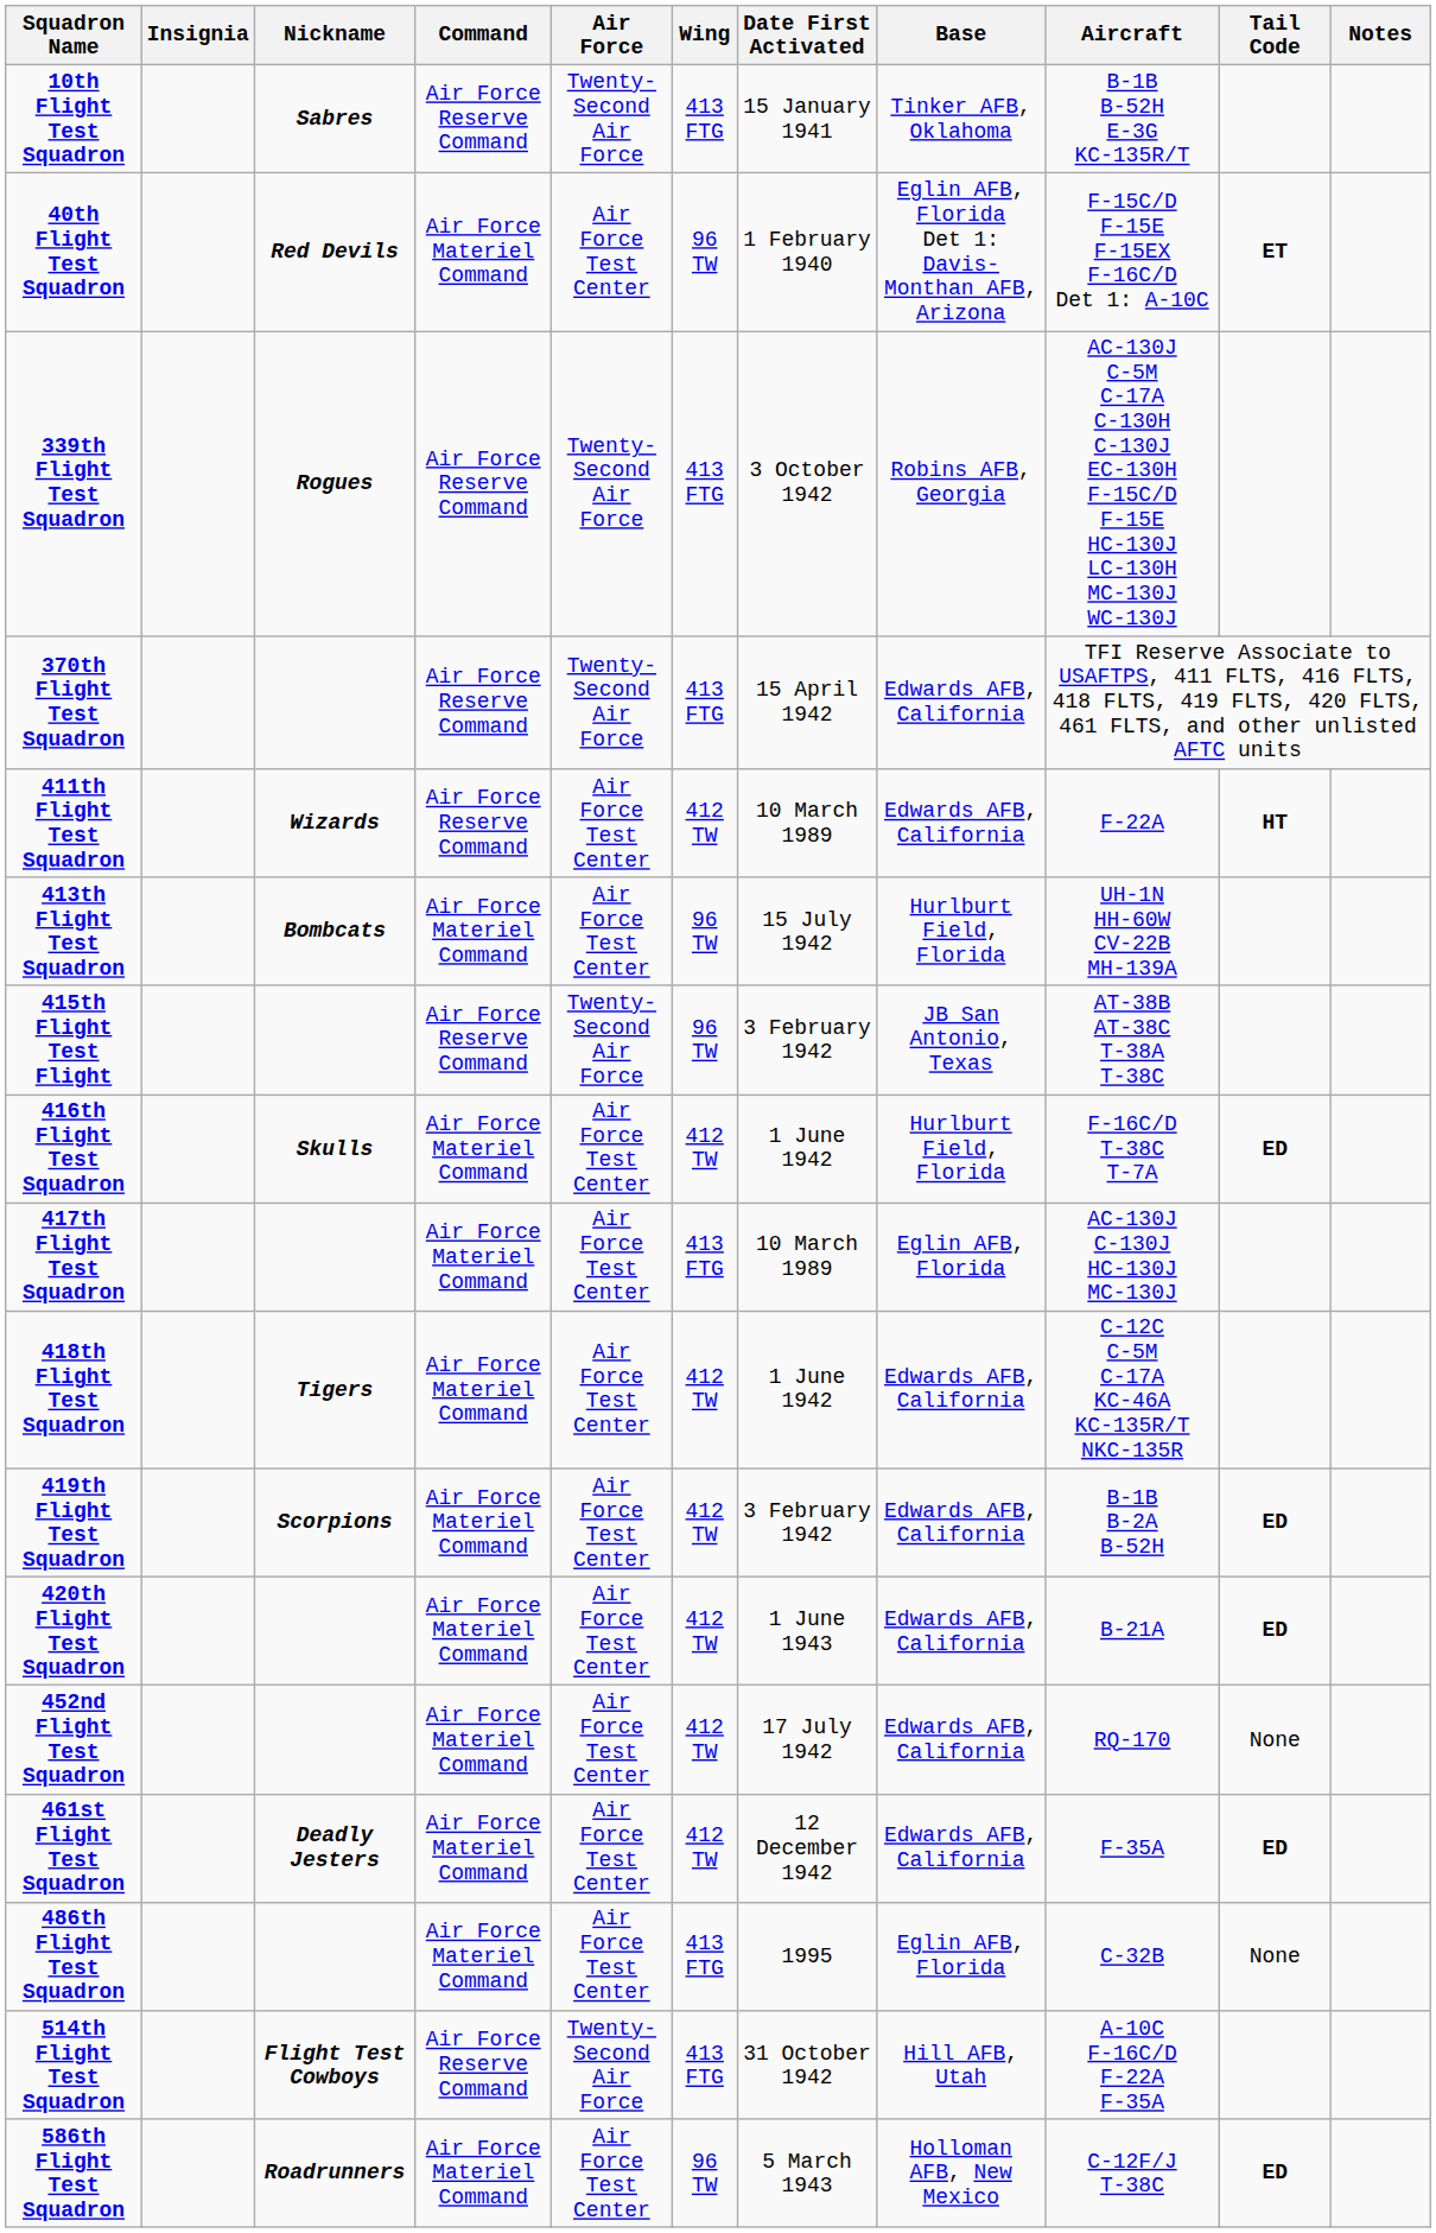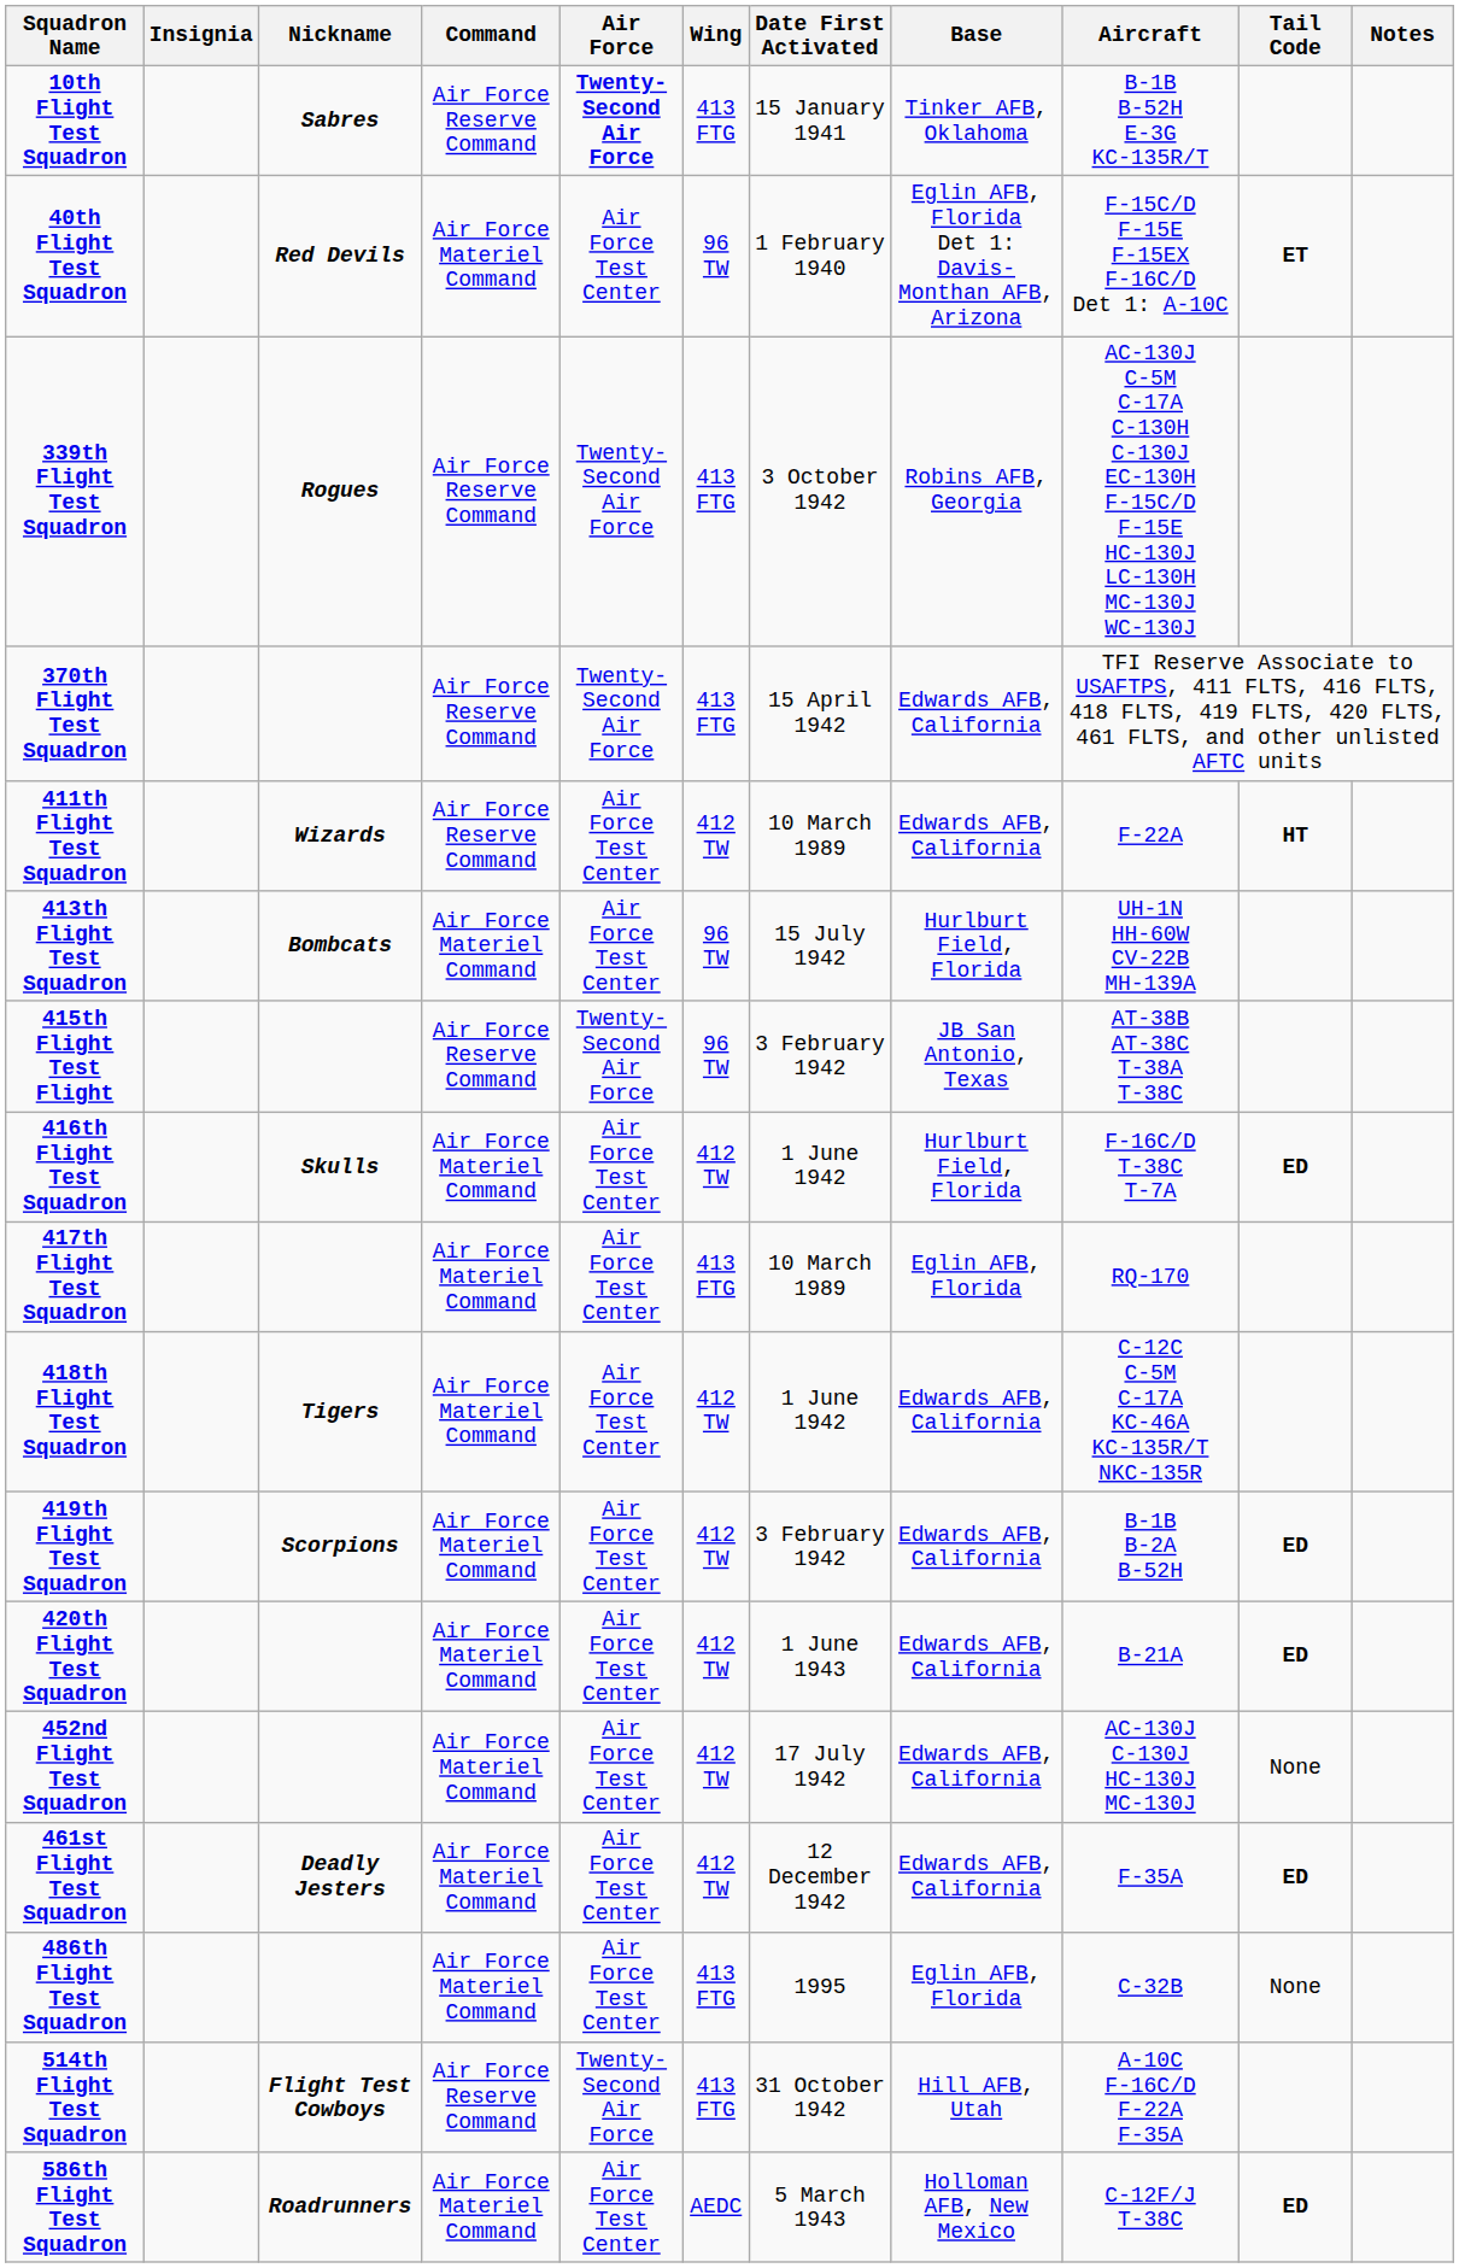 <table class="wikitable sortable" style="text-align:center;">
 <tr>
 <th>Squadron Name</th>
 <th>Insignia</th>
 <th>Nickname</th>
 <th>Command</th>
 <th>Air Force</th>
 <th>Wing</th>
 <th>Date First Activated</th>
 <th>Base</th>
 <th>Aircraft</th>
 <th>Tail Code</th>
 <th>Notes</th>
 </tr>
 <tr>
 <td><strong><a href='#'>10th Flight Test Squadron</a></strong></td>
 <td></td>
 <td><strong><em>Sabres</em></strong></td>
 <td><a href='#'>Air Force Reserve Command</a></td>
-<td><a href='#'>Twenty-Second Air Force</a></td>
+<td><strong><a href='#'>Twenty-Second Air Force</a></strong></td>
 <td><a href='#'>413 FTG</a></td>
 <td>15 January 1941</td>
 <td><a href='#'>Tinker AFB</a>, <a href='#'>Oklahoma</a></td>
 <td><a href='#'>B-1B</a><br><a href='#'>B-52H</a><br><a href='#'>E-3G</a><br><a href='#'>KC-135R/T</a></td>
 <td></td>
 <td></td>
 </tr>
 <tr>
 <td><strong><a href='#'>40th Flight Test Squadron</a></strong></td>
 <td></td>
 <td><strong><em>Red Devils</em></strong></td>
 <td><a href='#'>Air Force Materiel Command</a></td>
 <td><a href='#'>Air Force Test Center</a></td>
 <td><a href='#'>96 TW</a></td>
 <td>1 February 1940</td>
 <td><a href='#'>Eglin AFB</a>, <a href='#'>Florida</a><br>Det 1: <a href='#'>Davis-Monthan AFB</a>, <a href='#'>Arizona</a></td>
 <td><a href='#'>F-15C/D</a><br><a href='#'>F-15E</a><br><a href='#'>F-15EX</a><br><a href='#'>F-16C/D</a><br>Det 1: <a href='#'>A-10C</a></td>
 <td><strong>ET</strong></td>
 <td><strong></strong></td>
 </tr>
 <tr>
 <td><strong><a href='#'>339th Flight Test Squadron</a></strong></td>
 <td></td>
 <td><strong><em>Rogues</em></strong></td>
 <td><a href='#'>Air Force Reserve Command</a></td>
 <td><a href='#'>Twenty-Second Air Force</a></td>
 <td><a href='#'>413 FTG</a></td>
 <td>3 October 1942</td>
 <td><a href='#'>Robins AFB</a>, <a href='#'>Georgia</a></td>
 <td><a href='#'>AC-130J</a><br><a href='#'>C-5M</a><br><a href='#'>C-17A</a><br><a href='#'>C-130H</a><br><a href='#'>C-130J</a><br><a href='#'>EC-130H</a><br><a href='#'>F-15C/D</a><br><a href='#'>F-15E</a><br><a href='#'>HC-130J</a><br><a href='#'>LC-130H</a><br><a href='#'>MC-130J</a><br><a href='#'>WC-130J</a></td>
 <td></td>
 <td></td>
 </tr>
 <tr>
 <td><strong><a href='#'>370th Flight Test Squadron</a></strong></td>
 <td></td>
 <td></td>
 <td><a href='#'>Air Force Reserve Command</a></td>
 <td><a href='#'>Twenty-Second Air Force</a></td>
 <td><a href='#'>413 FTG</a></td>
 <td>15 April 1942</td>
 <td><a href='#'>Edwards AFB</a>, <a href='#'>California</a></td>
 <td colspan="3">TFI Reserve Associate to <a href='#'>USAFTPS</a>, 411 FLTS, 416 FLTS, 418 FLTS, 419 FLTS, 420 FLTS, 461 FLTS, and other unlisted <a href='#'>AFTC</a> units<strong></strong></td>
 </tr>
 <tr>
 <td><strong><a href='#'>411th Flight Test Squadron</a></strong></td>
 <td></td>
 <td><strong><em>Wizards</em></strong></td>
 <td><a href='#'>Air Force Reserve Command</a></td>
 <td><a href='#'>Air Force Test Center</a></td>
 <td><a href='#'>412 TW</a></td>
 <td>10 March 1989</td>
 <td><a href='#'>Edwards AFB</a>, <a href='#'>California</a></td>
 <td><a href='#'>F-22A</a></td>
 <td><strong>HT</strong></td>
 <td><strong></strong></td>
 </tr>
 <tr>
 <td><strong><a href='#'>413th Flight Test Squadron</a></strong></td>
 <td></td>
 <td><strong><em>Bombcats</em></strong></td>
 <td><a href='#'>Air Force Materiel Command</a></td>
 <td><a href='#'>Air Force Test Center</a></td>
 <td><a href='#'>96 TW</a></td>
 <td>15 July 1942</td>
 <td><a href='#'>Hurlburt Field</a>, <a href='#'>Florida</a></td>
 <td><a href='#'>UH-1N</a><br><a href='#'>HH-60W</a><br><a href='#'>CV-22B</a><br><a href='#'>MH-139A</a></td>
 <td></td>
 <td><strong></strong></td>
 </tr>
 <tr>
 <td><strong><a href='#'>415th Flight Test Flight</a></strong></td>
 <td></td>
 <td></td>
 <td><a href='#'>Air Force Reserve Command</a></td>
 <td><a href='#'>Twenty-Second Air Force</a></td>
 <td><a href='#'>96 TW</a></td>
 <td>3 February 1942</td>
 <td><a href='#'>JB San Antonio</a>, <a href='#'>Texas</a></td>
 <td><a href='#'>AT-38B</a><br><a href='#'>AT-38C</a><br><a href='#'>T-38A</a><br><a href='#'>T-38C</a></td>
 <td></td>
 <td></td>
 </tr>
 <tr>
 <td><strong><a href='#'>416th Flight Test Squadron</a></strong></td>
 <td></td>
 <td><strong><em>Skulls</em></strong></td>
 <td><a href='#'>Air Force Materiel Command</a></td>
 <td><a href='#'>Air Force Test Center</a></td>
 <td><a href='#'>412 TW</a></td>
 <td>1 June 1942</td>
 <td><a href='#'>Hurlburt Field</a>, <a href='#'>Florida</a></td>
 <td><a href='#'>F-16C/D</a><br><a href='#'>T-38C</a><br><a href='#'>T-7A</a></td>
 <td><strong>ED</strong></td>
 <td></td>
 </tr>
 <tr>
 <td><strong><a href='#'>417th Flight Test Squadron</a></strong></td>
 <td></td>
 <td></td>
 <td><a href='#'>Air Force Materiel Command</a></td>
 <td><a href='#'>Air Force Test Center</a></td>
 <td><a href='#'>413 FTG</a></td>
 <td>10 March 1989</td>
 <td><a href='#'>Eglin AFB</a>, <a href='#'>Florida</a></td>
-<td><a href='#'>AC-130J</a><br><a href='#'>C-130J</a><br><a href='#'>HC-130J</a><br><a href='#'>MC-130J</a></td>
+<td><a href='#'>RQ-170</a></td>
 <td></td>
 <td><strong></strong></td>
 </tr>
 <tr>
 <td><strong><a href='#'>418th Flight Test Squadron</a></strong></td>
 <td></td>
 <td><strong><em>Tigers</em></strong></td>
 <td><a href='#'>Air Force Materiel Command</a></td>
 <td><a href='#'>Air Force Test Center</a></td>
 <td><a href='#'>412 TW</a></td>
 <td>1 June 1942</td>
 <td><a href='#'>Edwards AFB</a>, <a href='#'>California</a></td>
 <td><a href='#'>C-12C</a><br><a href='#'>C-5M</a><br><a href='#'>C-17A</a><br><a href='#'>KC-46A</a><br><a href='#'>KC-135R/T</a><br><a href='#'>NKC-135R</a></td>
 <td></td>
 <td></td>
 </tr>
 <tr>
 <td><strong><a href='#'>419th Flight Test Squadron</a></strong></td>
 <td></td>
 <td><strong><em>Scorpions</em></strong></td>
 <td><a href='#'>Air Force Materiel Command</a></td>
 <td><a href='#'>Air Force Test Center</a></td>
 <td><a href='#'>412 TW</a></td>
 <td>3 February 1942</td>
 <td><a href='#'>Edwards AFB</a>, <a href='#'>California</a></td>
 <td><a href='#'>B-1B</a><br><a href='#'>B-2A</a><br><a href='#'>B-52H</a></td>
 <td><strong>ED</strong></td>
 <td><strong></strong></td>
 </tr>
 <tr>
 <td><strong><a href='#'>420th Flight Test Squadron</a></strong></td>
 <td></td>
 <td></td>
 <td><a href='#'>Air Force Materiel Command</a></td>
 <td><a href='#'>Air Force Test Center</a></td>
 <td><a href='#'>412 TW</a></td>
 <td>1 June 1943</td>
 <td><a href='#'>Edwards AFB</a>, <a href='#'>California</a></td>
 <td><a href='#'>B-21A</a></td>
 <td><strong>ED</strong></td>
 <td><strong></strong></td>
 </tr>
 <tr>
 <td><strong><a href='#'>452nd Flight Test Squadron</a></strong></td>
 <td></td>
 <td></td>
 <td><a href='#'>Air Force Materiel Command</a></td>
 <td><a href='#'>Air Force Test Center</a></td>
 <td><a href='#'>412 TW</a></td>
 <td>17 July 1942</td>
 <td><a href='#'>Edwards AFB</a>, <a href='#'>California</a></td>
-<td><a href='#'>RQ-170</a></td>
+<td><a href='#'>AC-130J</a><br><a href='#'>C-130J</a><br><a href='#'>HC-130J</a><br><a href='#'>MC-130J</a></td>
 <td>None</td>
 <td><strong></strong></td>
 </tr>
 <tr>
 <td><strong><a href='#'>461st Flight Test Squadron</a></strong></td>
 <td></td>
 <td><strong><em>Deadly Jesters</em></strong></td>
 <td><a href='#'>Air Force Materiel Command</a></td>
 <td><a href='#'>Air Force Test Center</a></td>
 <td><a href='#'>412 TW</a></td>
 <td>12 December 1942</td>
 <td><a href='#'>Edwards AFB</a>, <a href='#'>California</a></td>
 <td><a href='#'>F-35A</a></td>
 <td><strong>ED</strong></td>
 <td></td>
 </tr>
 <tr>
 <td><strong><a href='#'>486th Flight Test Squadron</a></strong></td>
 <td></td>
 <td></td>
 <td><a href='#'>Air Force Materiel Command</a></td>
 <td><a href='#'>Air Force Test Center</a></td>
 <td><a href='#'>413 FTG</a></td>
 <td>1995</td>
 <td><a href='#'>Eglin AFB</a>, <a href='#'>Florida</a></td>
 <td><a href='#'>C-32B</a></td>
 <td>None</td>
 <td></td>
 </tr>
 <tr>
 <td><strong><a href='#'>514th Flight Test Squadron</a></strong></td>
 <td></td>
 <td><strong><em>Flight Test Cowboys</em></strong></td>
 <td><a href='#'>Air Force Reserve Command</a></td>
 <td><a href='#'>Twenty-Second Air Force</a></td>
 <td><a href='#'>413 FTG</a></td>
 <td>31 October 1942</td>
 <td><a href='#'>Hill AFB</a>, <a href='#'>Utah</a></td>
 <td><a href='#'>A-10C</a><br><a href='#'>F-16C/D</a><br><a href='#'>F-22A</a><br><a href='#'>F-35A</a></td>
 <td></td>
 <td></td>
 </tr>
 <tr>
 <td><strong><a href='#'>586th Flight Test Squadron</a></strong></td>
 <td></td>
 <td><strong><em>Roadrunners</em></strong></td>
 <td><a href='#'>Air Force Materiel Command</a></td>
 <td><a href='#'>Air Force Test Center</a></td>
-<td><a href='#'>96 TW</a></td>
+<td><a href='#'>AEDC</a></td>
 <td>5 March 1943</td>
 <td><a href='#'>Holloman AFB</a>, <a href='#'>New Mexico</a></td>
 <td><a href='#'>C-12F/J</a><br><a href='#'>T-38C</a></td>
 <td><strong>ED</strong></td>
 <td></td>
 </tr>
 </table>
